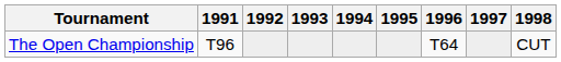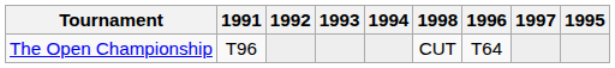 <table class="wikitable" style="font-size:95%;text-align:center;">
 <tr>
 <th>Tournament</th>
 <th>1991</th>
 <th>1992</th>
 <th>1993</th>
 <th>1994</th>
-<th>1995</th>
+<th>1998</th>
 <th>1996</th>
 <th>1997</th>
-<th>1998</th>
+<th>1995</th>
 </tr>
 <tr>
 <td align=left><a href='#'>The Open Championship</a></td>
 <td>T96</td>
 <td style="background:#eeeeee;"></td>
 <td style="background:#eeeeee;"></td>
 <td style="background:#eeeeee;"></td>
-<td style="background:#eeeeee;"></td>
+<td>CUT</td>
 <td>T64</td>
 <td style="background:#eeeeee;"></td>
-<td>CUT</td>
+<td style="background:#eeeeee;"></td>
 </tr>
 </table>
